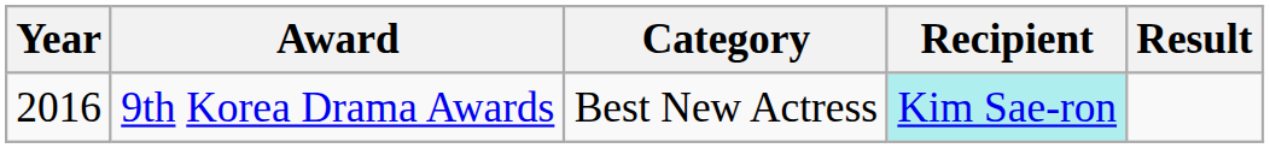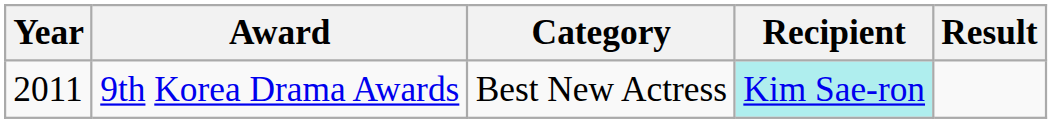 <table class="wikitable">
 <tr>
 <th>Year</th>
 <th>Award</th>
 <th>Category</th>
 <th>Recipient</th>
 <th>Result</th>
 </tr>
 <tr>
-<td>2016</td>
+<td>2011</td>
 <td><a href='#'>9th</a> <a href='#'>Korea Drama Awards</a></td>
 <td>Best New Actress</td>
 <td style="background: paleturquoise;"><a href='#'>Kim Sae-ron</a></td>
 <td></td>
 </tr>
 </table>
